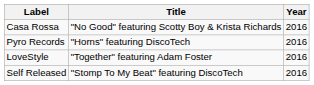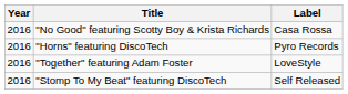 <table class="wikitable">
 <tr>
+<th>Year</th>
+<th>Title</th>
 <th>Label</th>
-<th>Title</th>
-<th>Year</th>
 </tr>
 <tr>
+<td>2016</td>
+<td>"No Good" featuring Scotty Boy & Krista Richards</td>
 <td>Casa Rossa</td>
-<td>"No Good" featuring Scotty Boy & Krista Richards</td>
-<td>2016</td>
 </tr>
 <tr>
+<td>2016</td>
+<td>"Horns" featuring DiscoTech</td>
 <td>Pyro Records</td>
-<td>"Horns" featuring DiscoTech</td>
-<td>2016</td>
 </tr>
 <tr>
+<td>2016</td>
+<td>"Together" featuring Adam Foster</td>
 <td>LoveStyle</td>
-<td>"Together" featuring Adam Foster</td>
-<td>2016</td>
 </tr>
 <tr>
+<td>2016</td>
+<td>"Stomp To My Beat" featuring DiscoTech</td>
 <td>Self Released</td>
-<td>"Stomp To My Beat" featuring DiscoTech</td>
-<td>2016</td>
 </tr>
 </table>
